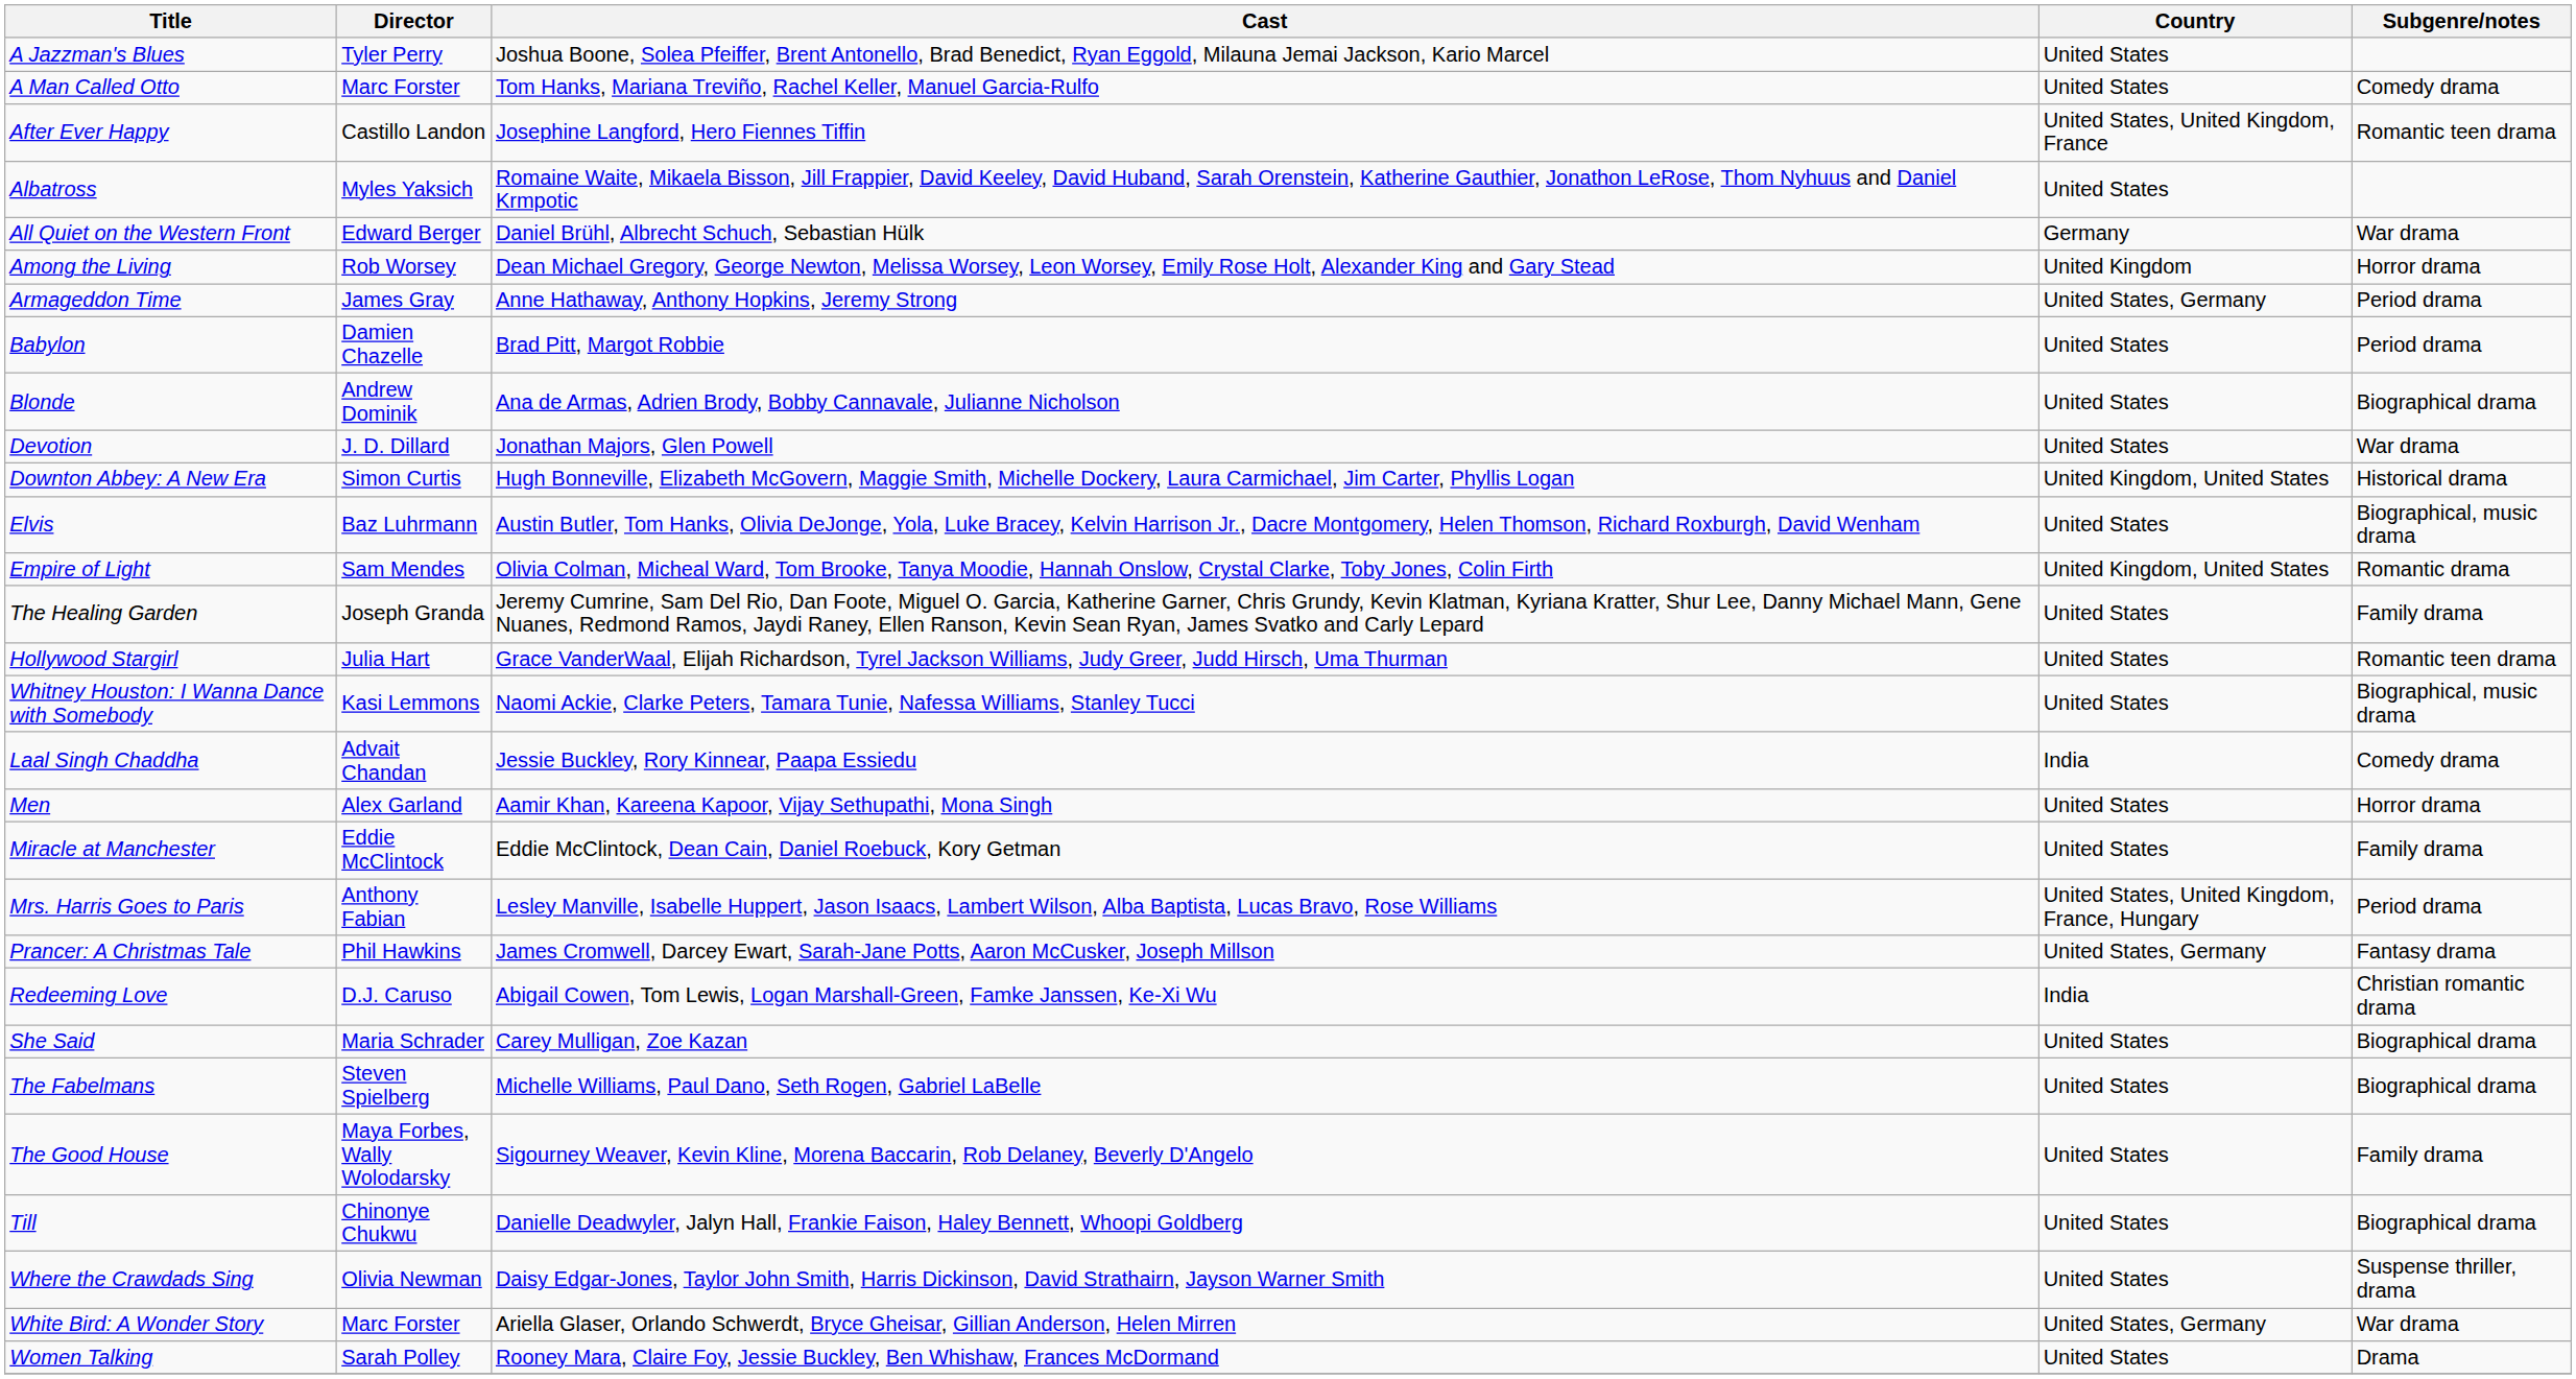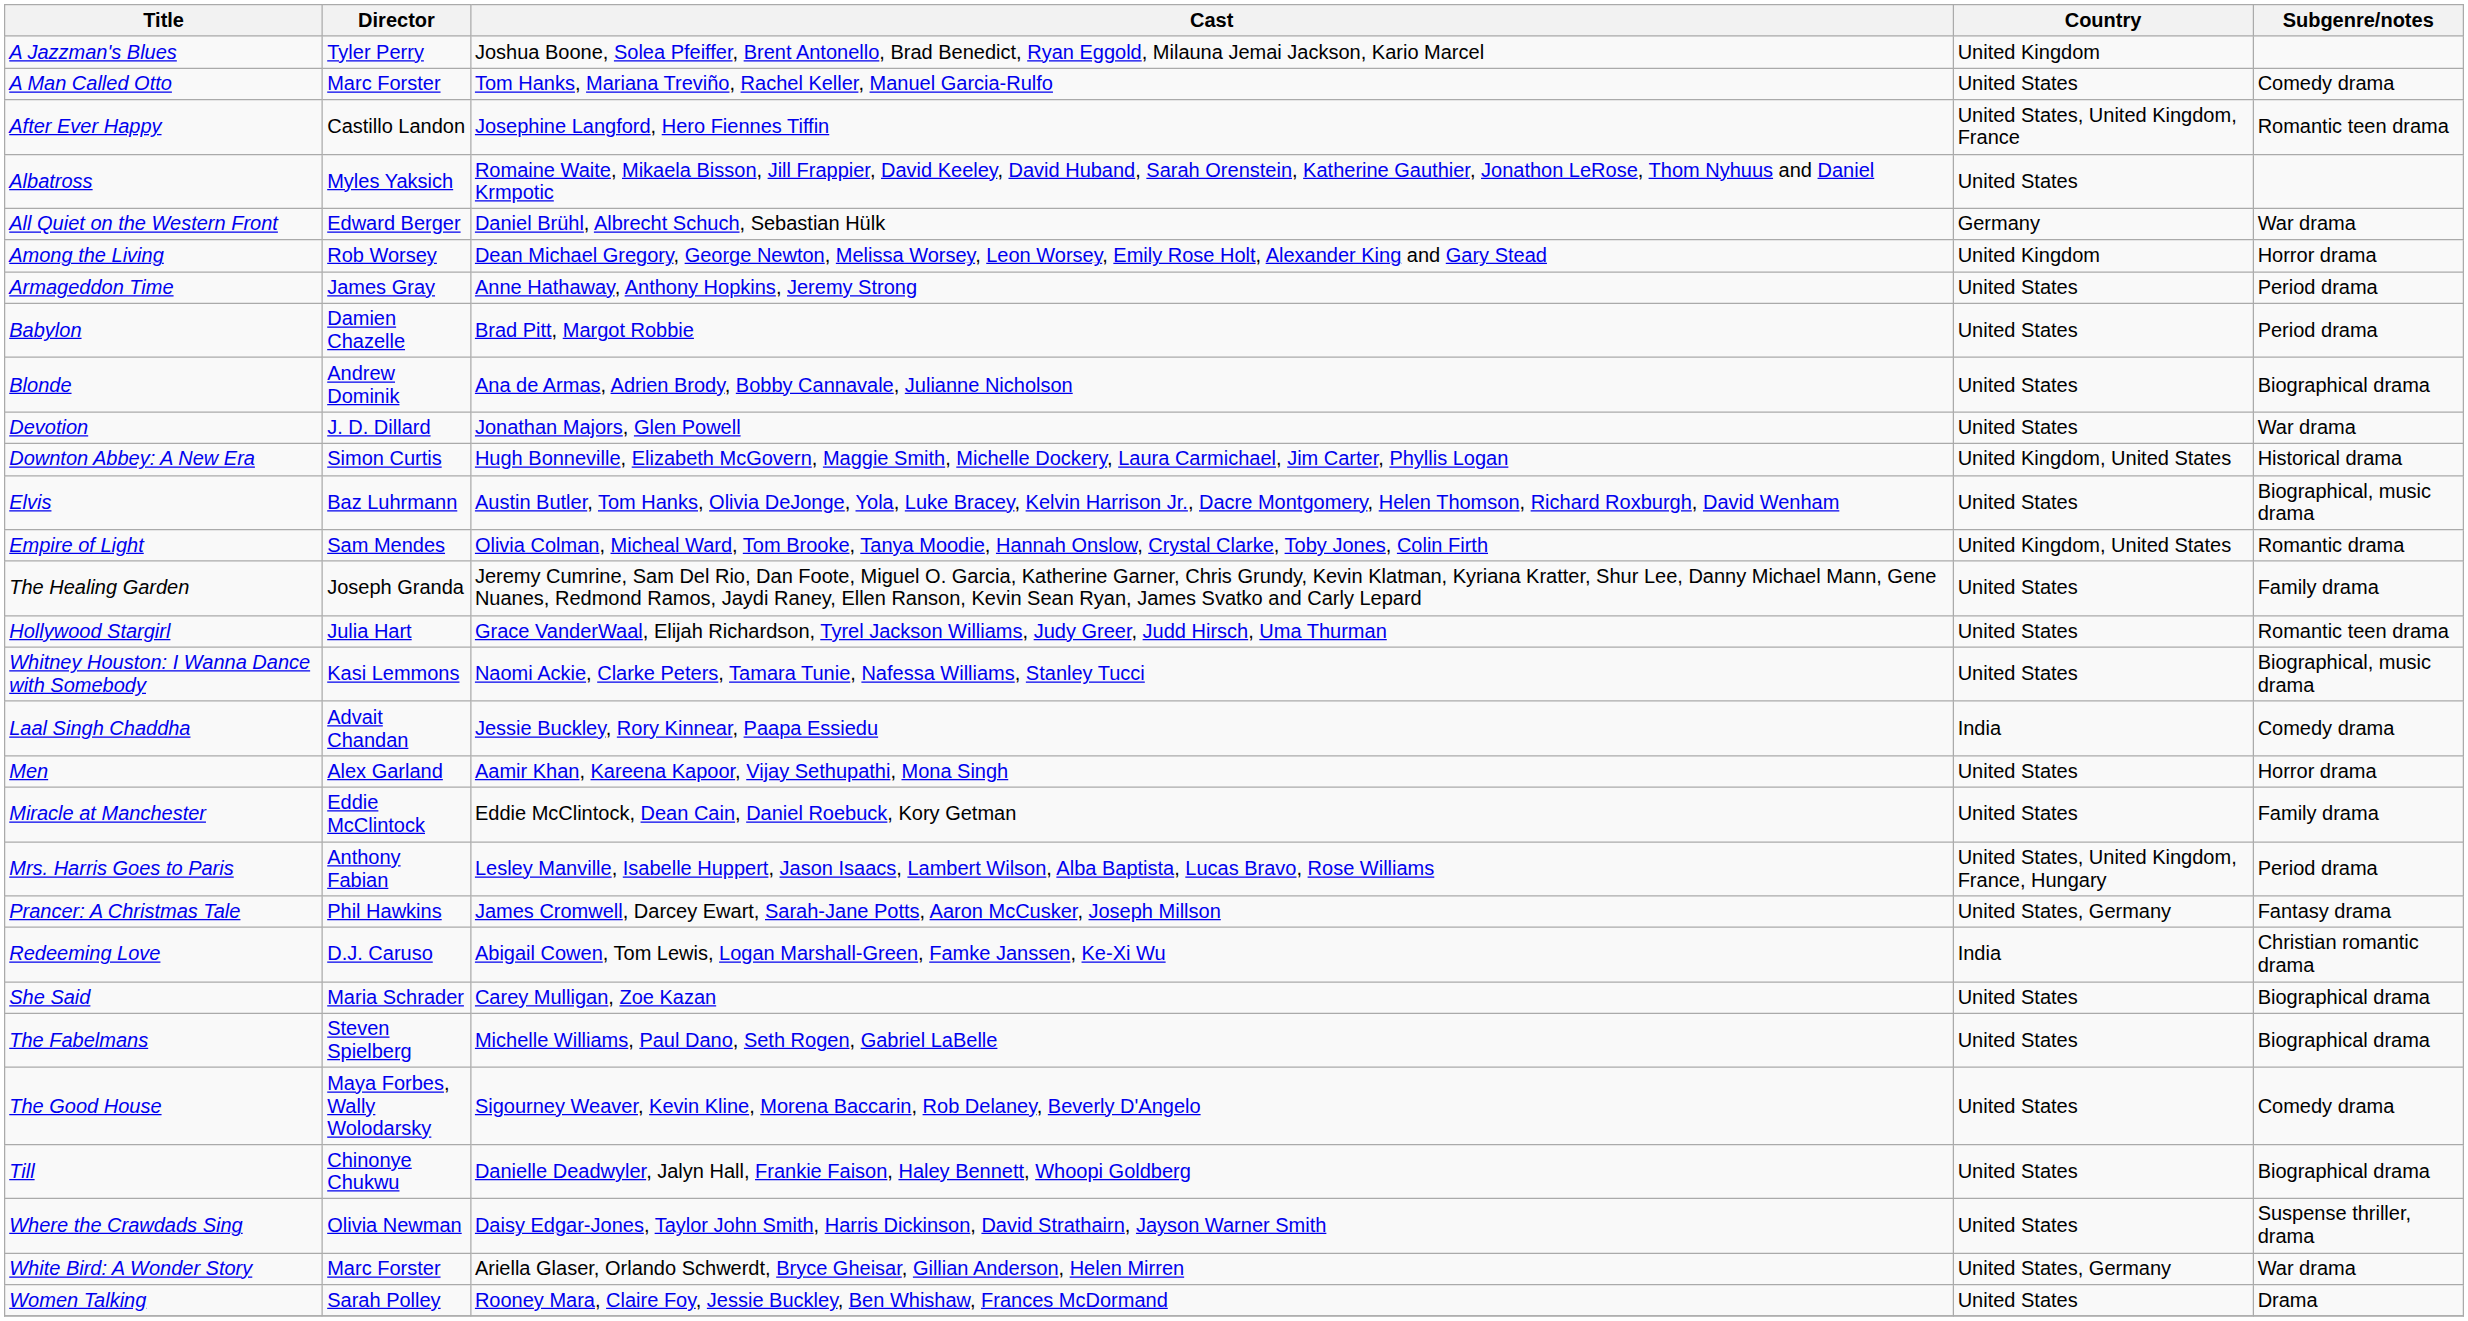 <table class="wikitable sortable">
 <tr>
 <th>Title</th>
 <th>Director</th>
 <th>Cast</th>
 <th>Country</th>
 <th>Subgenre/notes</th>
 </tr>
 <tr>
 <td><em><a href='#'>A Jazzman's Blues</a></em></td>
 <td><a href='#'>Tyler Perry</a></td>
 <td>Joshua Boone, <a href='#'>Solea Pfeiffer</a>, <a href='#'>Brent Antonello</a>, Brad Benedict, <a href='#'>Ryan Eggold</a>, Milauna Jemai Jackson, Kario Marcel</td>
-<td>United States</td>
+<td>United Kingdom</td>
 <td></td>
 </tr>
 <tr>
 <td><em><a href='#'>A Man Called Otto</a></em></td>
 <td><a href='#'>Marc Forster</a></td>
 <td><a href='#'>Tom Hanks</a>, <a href='#'>Mariana Treviño</a>, <a href='#'>Rachel Keller</a>, <a href='#'>Manuel Garcia-Rulfo</a></td>
 <td>United States</td>
 <td>Comedy drama</td>
 </tr>
 <tr>
 <td><em><a href='#'>After Ever Happy</a></em></td>
 <td>Castillo Landon</td>
 <td><a href='#'>Josephine Langford</a>, <a href='#'>Hero Fiennes Tiffin</a></td>
 <td>United States, United Kingdom, France</td>
 <td>Romantic teen drama</td>
 </tr>
 <tr>
 <td><em><a href='#'>Albatross</a></em></td>
 <td><a href='#'>Myles Yaksich</a></td>
 <td><a href='#'>Romaine Waite</a>, <a href='#'>Mikaela Bisson</a>, <a href='#'>Jill Frappier</a>, <a href='#'>David Keeley</a>, <a href='#'>David Huband</a>, <a href='#'>Sarah Orenstein</a>, <a href='#'>Katherine Gauthier</a>, <a href='#'>Jonathon LeRose</a>, <a href='#'>Thom Nyhuus</a> and <a href='#'>Daniel Krmpotic</a></td>
 <td>United States</td>
 <td></td>
 </tr>
 <tr>
 <td><em><a href='#'>All Quiet on the Western Front</a></em></td>
 <td><a href='#'>Edward Berger</a></td>
 <td><a href='#'>Daniel Brühl</a>, <a href='#'>Albrecht Schuch</a>, Sebastian Hülk</td>
 <td>Germany</td>
 <td>War drama</td>
 </tr>
 <tr>
 <td><em><a href='#'>Among the Living</a></em></td>
 <td><a href='#'>Rob Worsey</a></td>
 <td><a href='#'>Dean Michael Gregory</a>, <a href='#'>George Newton</a>, <a href='#'>Melissa Worsey</a>, <a href='#'>Leon Worsey</a>, <a href='#'>Emily Rose Holt</a>, <a href='#'>Alexander King</a> and <a href='#'>Gary Stead</a></td>
 <td>United Kingdom</td>
 <td>Horror drama</td>
 </tr>
 <tr>
 <td><em><a href='#'>Armageddon Time</a></em></td>
 <td><a href='#'>James Gray</a></td>
 <td><a href='#'>Anne Hathaway</a>, <a href='#'>Anthony Hopkins</a>, <a href='#'>Jeremy Strong</a></td>
-<td>United States, Germany</td>
+<td>United States</td>
 <td>Period drama</td>
 </tr>
 <tr>
 <td><em><a href='#'>Babylon</a></em></td>
 <td><a href='#'>Damien Chazelle</a></td>
 <td><a href='#'>Brad Pitt</a>, <a href='#'>Margot Robbie</a></td>
 <td>United States</td>
 <td>Period drama</td>
 </tr>
 <tr>
 <td><em><a href='#'>Blonde</a></em></td>
 <td><a href='#'>Andrew Dominik</a></td>
 <td><a href='#'>Ana de Armas</a>, <a href='#'>Adrien Brody</a>, <a href='#'>Bobby Cannavale</a>, <a href='#'>Julianne Nicholson</a></td>
 <td>United States</td>
 <td>Biographical drama</td>
 </tr>
 <tr>
 <td><em><a href='#'>Devotion</a></em></td>
 <td><a href='#'>J. D. Dillard</a></td>
 <td><a href='#'>Jonathan Majors</a>, <a href='#'>Glen Powell</a></td>
 <td>United States</td>
 <td>War drama</td>
 </tr>
 <tr>
 <td><em><a href='#'>Downton Abbey: A New Era</a></em></td>
 <td><a href='#'>Simon Curtis</a></td>
 <td><a href='#'>Hugh Bonneville</a>, <a href='#'>Elizabeth McGovern</a>, <a href='#'>Maggie Smith</a>, <a href='#'>Michelle Dockery</a>, <a href='#'>Laura Carmichael</a>, <a href='#'>Jim Carter</a>, <a href='#'>Phyllis Logan</a></td>
 <td>United Kingdom, United States</td>
 <td>Historical drama</td>
 </tr>
 <tr>
 <td><em><a href='#'>Elvis</a></em></td>
 <td><a href='#'>Baz Luhrmann</a></td>
 <td><a href='#'>Austin Butler</a>, <a href='#'>Tom Hanks</a>, <a href='#'>Olivia DeJonge</a>, <a href='#'>Yola</a>, <a href='#'>Luke Bracey</a>, <a href='#'>Kelvin Harrison Jr.</a>, <a href='#'>Dacre Montgomery</a>, <a href='#'>Helen Thomson</a>, <a href='#'>Richard Roxburgh</a>, <a href='#'>David Wenham</a></td>
 <td>United States</td>
 <td>Biographical, music drama</td>
 </tr>
 <tr>
 <td><em><a href='#'>Empire of Light</a></em></td>
 <td><a href='#'>Sam Mendes</a></td>
 <td><a href='#'>Olivia Colman</a>, <a href='#'>Micheal Ward</a>, <a href='#'>Tom Brooke</a>, <a href='#'>Tanya Moodie</a>, <a href='#'>Hannah Onslow</a>, <a href='#'>Crystal Clarke</a>, <a href='#'>Toby Jones</a>, <a href='#'>Colin Firth</a></td>
 <td>United Kingdom, United States</td>
 <td>Romantic drama</td>
 </tr>
 <tr>
 <td><em>The Healing Garden</em></td>
 <td>Joseph Granda</td>
 <td>Jeremy Cumrine, Sam Del Rio, Dan Foote, Miguel O. Garcia, Katherine Garner, Chris Grundy, Kevin Klatman, Kyriana Kratter, Shur Lee, Danny Michael Mann, Gene Nuanes, Redmond Ramos, Jaydi Raney, Ellen Ranson, Kevin Sean Ryan, James Svatko and Carly Lepard</td>
 <td>United States</td>
 <td>Family drama</td>
 </tr>
 <tr>
 <td><em><a href='#'>Hollywood Stargirl</a></em></td>
 <td><a href='#'>Julia Hart</a></td>
 <td><a href='#'>Grace VanderWaal</a>, Elijah Richardson, <a href='#'>Tyrel Jackson Williams</a>, <a href='#'>Judy Greer</a>, <a href='#'>Judd Hirsch</a>, <a href='#'>Uma Thurman</a></td>
 <td>United States</td>
 <td>Romantic teen drama</td>
 </tr>
 <tr>
 <td><em><a href='#'>Whitney Houston: I Wanna Dance with Somebody</a></em></td>
 <td><a href='#'>Kasi Lemmons</a></td>
 <td><a href='#'>Naomi Ackie</a>, <a href='#'>Clarke Peters</a>, <a href='#'>Tamara Tunie</a>, <a href='#'>Nafessa Williams</a>, <a href='#'>Stanley Tucci</a></td>
 <td>United States</td>
 <td>Biographical, music drama</td>
 </tr>
 <tr>
 <td><em><a href='#'>Laal Singh Chaddha</a></em></td>
 <td><a href='#'>Advait Chandan</a></td>
 <td><a href='#'>Jessie Buckley</a>, <a href='#'>Rory Kinnear</a>, <a href='#'>Paapa Essiedu</a></td>
 <td>India</td>
 <td>Comedy drama</td>
 </tr>
 <tr>
 <td><em><a href='#'>Men</a></em></td>
 <td><a href='#'>Alex Garland</a></td>
 <td><a href='#'>Aamir Khan</a>, <a href='#'>Kareena Kapoor</a>, <a href='#'>Vijay Sethupathi</a>, <a href='#'>Mona Singh</a></td>
 <td>United States</td>
 <td>Horror drama</td>
 </tr>
 <tr>
 <td><em><a href='#'>Miracle at Manchester</a></em></td>
 <td><a href='#'>Eddie McClintock</a></td>
 <td>Eddie McClintock, <a href='#'>Dean Cain</a>, <a href='#'>Daniel Roebuck</a>, Kory Getman</td>
 <td>United States</td>
 <td>Family drama</td>
 </tr>
 <tr>
 <td><em><a href='#'>Mrs. Harris Goes to Paris</a></em></td>
 <td><a href='#'>Anthony Fabian</a></td>
 <td><a href='#'>Lesley Manville</a>, <a href='#'>Isabelle Huppert</a>, <a href='#'>Jason Isaacs</a>, <a href='#'>Lambert Wilson</a>, <a href='#'>Alba Baptista</a>, <a href='#'>Lucas Bravo</a>, <a href='#'>Rose Williams</a></td>
 <td>United States, United Kingdom, France, Hungary</td>
 <td>Period drama</td>
 </tr>
 <tr>
 <td><em><a href='#'>Prancer: A Christmas Tale</a></em></td>
 <td><a href='#'>Phil Hawkins</a></td>
 <td><a href='#'>James Cromwell</a>, Darcey Ewart, <a href='#'>Sarah-Jane Potts</a>, <a href='#'>Aaron McCusker</a>, <a href='#'>Joseph Millson</a></td>
 <td>United States, Germany</td>
 <td>Fantasy drama</td>
 </tr>
 <tr>
 <td><em><a href='#'>Redeeming Love</a></em></td>
 <td><a href='#'>D.J. Caruso</a></td>
 <td><a href='#'>Abigail Cowen</a>, Tom Lewis, <a href='#'>Logan Marshall-Green</a>, <a href='#'>Famke Janssen</a>, <a href='#'>Ke-Xi Wu</a></td>
 <td>India</td>
 <td>Christian romantic drama</td>
 </tr>
 <tr>
 <td><em><a href='#'>She Said</a></em></td>
 <td><a href='#'>Maria Schrader</a></td>
 <td><a href='#'>Carey Mulligan</a>, <a href='#'>Zoe Kazan</a></td>
 <td>United States</td>
 <td>Biographical drama</td>
 </tr>
 <tr>
 <td><em><a href='#'>The Fabelmans</a></em></td>
 <td><a href='#'>Steven Spielberg</a></td>
 <td><a href='#'>Michelle Williams</a>, <a href='#'>Paul Dano</a>, <a href='#'>Seth Rogen</a>, <a href='#'>Gabriel LaBelle</a></td>
 <td>United States</td>
 <td>Biographical drama</td>
 </tr>
 <tr>
 <td><em><a href='#'>The Good House</a></em></td>
 <td><a href='#'>Maya Forbes</a>,<br><a href='#'>Wally Wolodarsky</a></td>
 <td><a href='#'>Sigourney Weaver</a>, <a href='#'>Kevin Kline</a>, <a href='#'>Morena Baccarin</a>, <a href='#'>Rob Delaney</a>, <a href='#'>Beverly D'Angelo</a></td>
 <td>United States</td>
-<td>Family drama</td>
+<td>Comedy drama</td>
 </tr>
 <tr>
 <td><em><a href='#'>Till</a></em></td>
 <td><a href='#'>Chinonye Chukwu</a></td>
 <td><a href='#'>Danielle Deadwyler</a>, Jalyn Hall, <a href='#'>Frankie Faison</a>, <a href='#'>Haley Bennett</a>, <a href='#'>Whoopi Goldberg</a></td>
 <td>United States</td>
 <td>Biographical drama</td>
 </tr>
 <tr>
 <td><em><a href='#'>Where the Crawdads Sing</a></em></td>
 <td><a href='#'>Olivia Newman</a></td>
 <td><a href='#'>Daisy Edgar-Jones</a>, <a href='#'>Taylor John Smith</a>, <a href='#'>Harris Dickinson</a>, <a href='#'>David Strathairn</a>, <a href='#'>Jayson Warner Smith</a></td>
 <td>United States</td>
 <td>Suspense thriller, drama</td>
 </tr>
 <tr>
 <td><em><a href='#'>White Bird: A Wonder Story</a></em></td>
 <td><a href='#'>Marc Forster</a></td>
 <td>Ariella Glaser, Orlando Schwerdt, <a href='#'>Bryce Gheisar</a>, <a href='#'>Gillian Anderson</a>, <a href='#'>Helen Mirren</a></td>
 <td>United States, Germany</td>
 <td>War drama</td>
 </tr>
 <tr>
 <td><em><a href='#'>Women Talking</a></em></td>
 <td><a href='#'>Sarah Polley</a></td>
 <td><a href='#'>Rooney Mara</a>, <a href='#'>Claire Foy</a>, <a href='#'>Jessie Buckley</a>, <a href='#'>Ben Whishaw</a>, <a href='#'>Frances McDormand</a></td>
 <td>United States</td>
 <td>Drama</td>
 </tr>
 <tr>
 </tr>
 </table>
